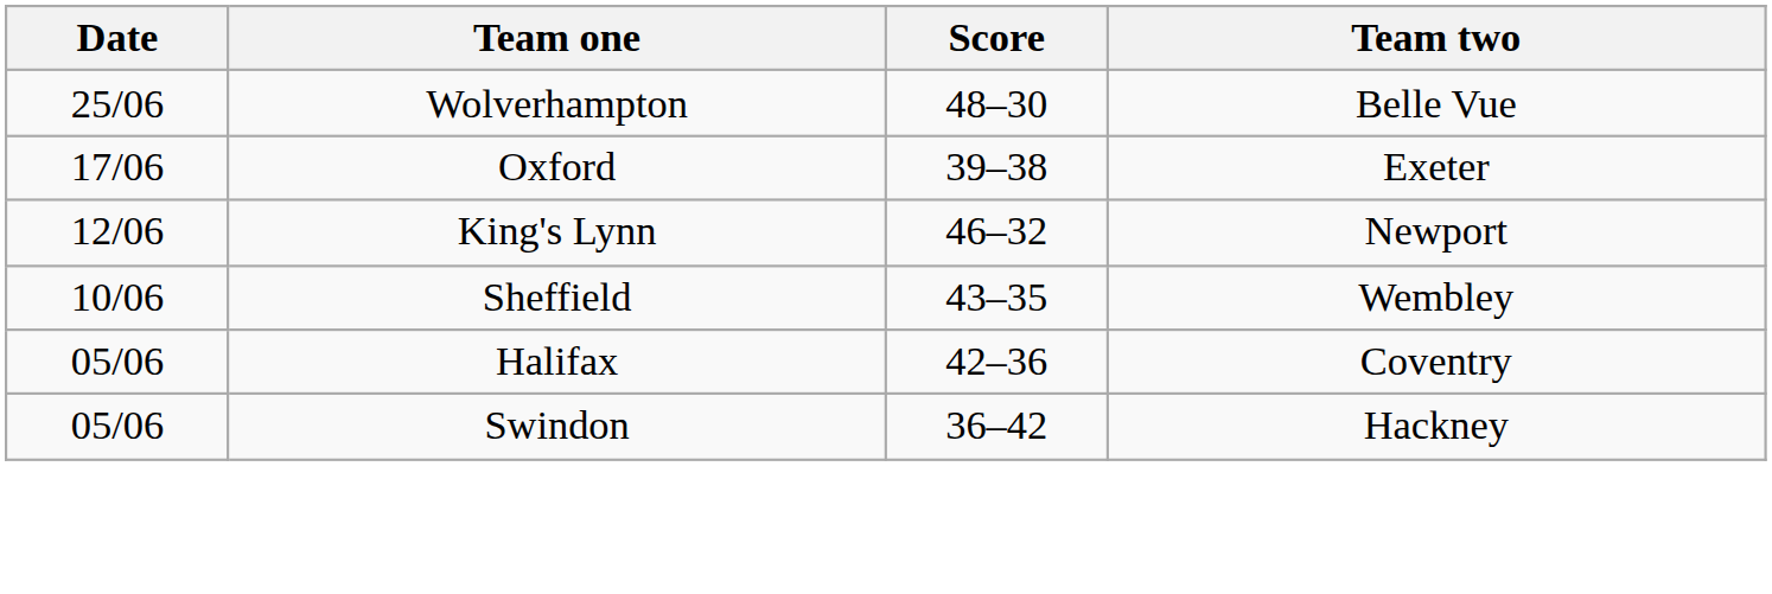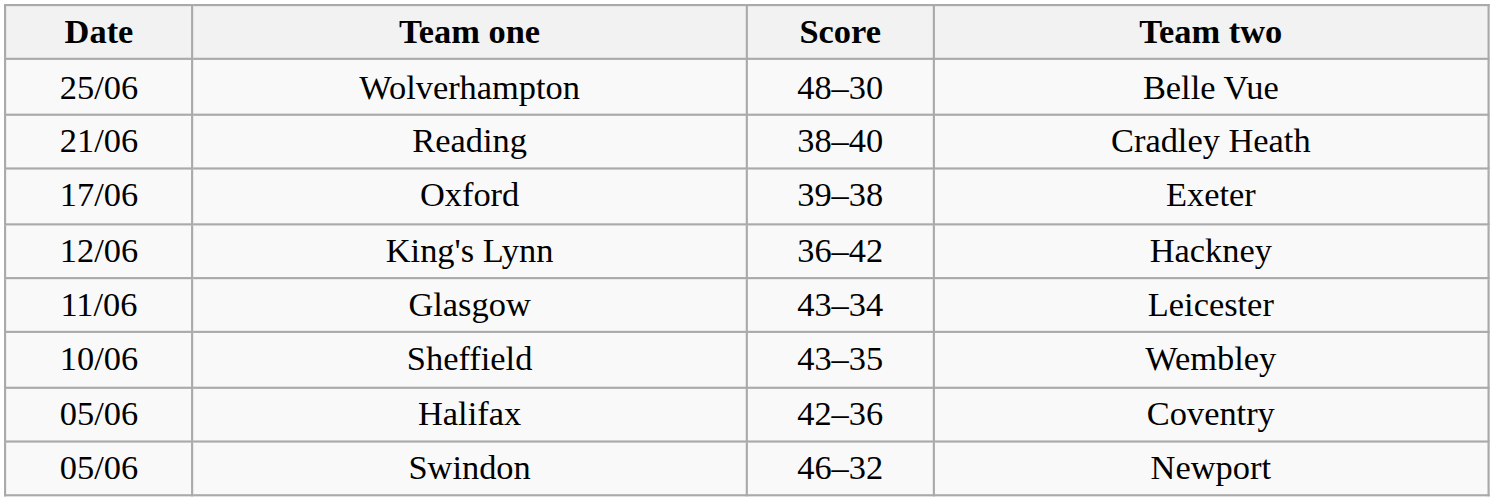 <table class="wikitable" style="text-align: center">
 <tr>
 <th width=80>Date</th>
 <th width=250>Team one</th>
 <th width=80>Score</th>
 <th width=250>Team two</th>
 </tr>
 <tr>
 <td>25/06</td>
 <td>Wolverhampton</td>
 <td>48–30</td>
 <td>Belle Vue</td>
 </tr>
 <tr>
+<td>21/06</td>
+<td>Reading</td>
+<td>38–40</td>
+<td>Cradley Heath</td>
+</tr>
+<tr>
 <td>17/06</td>
 <td>Oxford</td>
 <td>39–38</td>
 <td>Exeter</td>
 </tr>
 <tr>
 <td>12/06</td>
 <td>King's Lynn</td>
-<td>46–32</td>
-<td>Newport</td>
+<td>36–42</td>
+<td>Hackney</td>
+</tr>
+<tr>
+<td>11/06</td>
+<td>Glasgow</td>
+<td>43–34</td>
+<td>Leicester</td>
 </tr>
 <tr>
 <td>10/06</td>
 <td>Sheffield</td>
 <td>43–35</td>
 <td>Wembley</td>
 </tr>
 <tr>
 <td>05/06</td>
 <td>Halifax</td>
 <td>42–36</td>
 <td>Coventry</td>
 </tr>
 <tr>
 <td>05/06</td>
 <td>Swindon</td>
-<td>36–42</td>
-<td>Hackney</td>
+<td>46–32</td>
+<td>Newport</td>
 </tr>
 </table>
